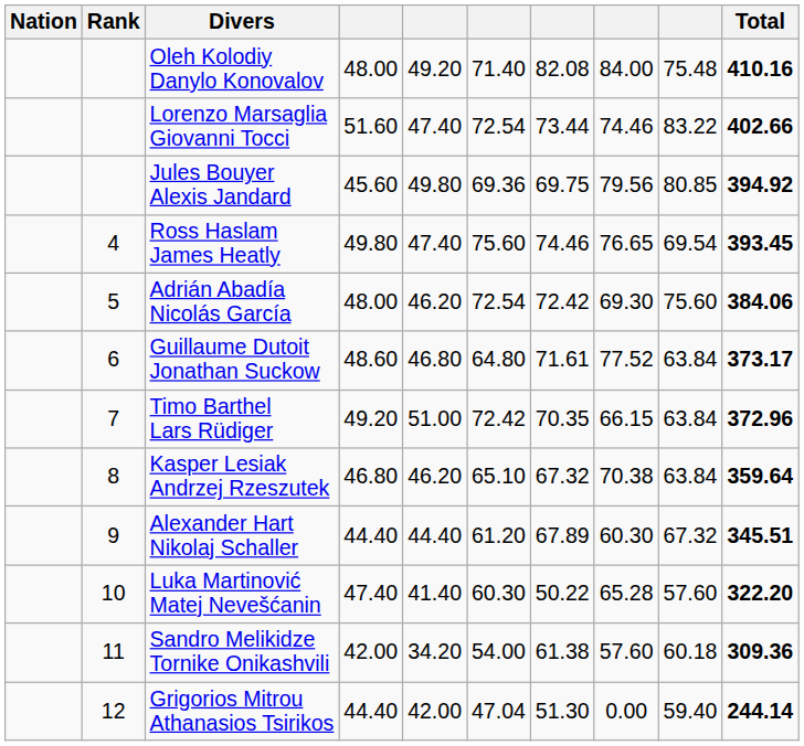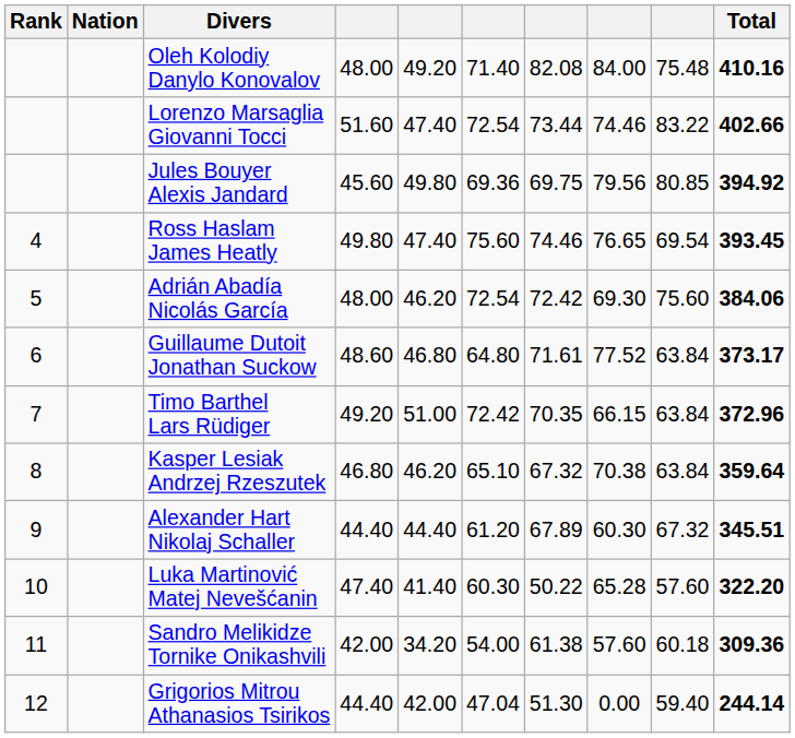 <table class="wikitable sortable" style="text-align:center">
 <tr>
+<th>Rank</th>
 <th>Nation</th>
-<th>Rank</th>
 <th>Divers</th>
 <th></th>
 <th></th>
 <th></th>
 <th></th>
 <th></th>
 <th></th>
 <th>Total</th>
 </tr>
 <tr>
+<td></td>
 <td align=left></td>
-<td></td>
 <td align=left><a href='#'>Oleh Kolodiy</a><br><a href='#'>Danylo Konovalov</a></td>
 <td>48.00</td>
 <td>49.20</td>
 <td>71.40</td>
 <td>82.08</td>
 <td>84.00</td>
 <td>75.48</td>
 <td><strong>410.16</strong></td>
 </tr>
 <tr>
+<td></td>
 <td align=left></td>
-<td></td>
 <td align=left><a href='#'>Lorenzo Marsaglia</a><br><a href='#'>Giovanni Tocci</a></td>
 <td>51.60</td>
 <td>47.40</td>
 <td>72.54</td>
 <td>73.44</td>
 <td>74.46</td>
 <td>83.22</td>
 <td><strong>402.66</strong></td>
 </tr>
 <tr>
+<td></td>
 <td align=left></td>
-<td></td>
 <td align=left><a href='#'>Jules Bouyer</a><br><a href='#'>Alexis Jandard</a></td>
 <td>45.60</td>
 <td>49.80</td>
 <td>69.36</td>
 <td>69.75</td>
 <td>79.56</td>
 <td>80.85</td>
 <td><strong>394.92</strong></td>
 </tr>
 <tr>
+<td>4</td>
 <td align=left></td>
-<td>4</td>
 <td align=left><a href='#'>Ross Haslam</a><br><a href='#'>James Heatly</a></td>
 <td>49.80</td>
 <td>47.40</td>
 <td>75.60</td>
 <td>74.46</td>
 <td>76.65</td>
 <td>69.54</td>
 <td><strong>393.45</strong></td>
 </tr>
 <tr>
+<td>5</td>
 <td align=left></td>
-<td>5</td>
 <td align=left><a href='#'>Adrián Abadía</a><br><a href='#'>Nicolás García</a></td>
 <td>48.00</td>
 <td>46.20</td>
 <td>72.54</td>
 <td>72.42</td>
 <td>69.30</td>
 <td>75.60</td>
 <td><strong>384.06</strong></td>
 </tr>
 <tr>
+<td>6</td>
 <td align=left></td>
-<td>6</td>
 <td align=left><a href='#'>Guillaume Dutoit</a><br><a href='#'>Jonathan Suckow</a></td>
 <td>48.60</td>
 <td>46.80</td>
 <td>64.80</td>
 <td>71.61</td>
 <td>77.52</td>
 <td>63.84</td>
 <td><strong>373.17</strong></td>
 </tr>
 <tr>
+<td>7</td>
 <td align=left></td>
-<td>7</td>
 <td align=left><a href='#'>Timo Barthel</a><br><a href='#'>Lars Rüdiger</a></td>
 <td>49.20</td>
 <td>51.00</td>
 <td>72.42</td>
 <td>70.35</td>
 <td>66.15</td>
 <td>63.84</td>
 <td><strong>372.96</strong></td>
 </tr>
 <tr>
+<td>8</td>
 <td align=left></td>
-<td>8</td>
 <td align=left><a href='#'>Kasper Lesiak</a><br><a href='#'>Andrzej Rzeszutek</a></td>
 <td>46.80</td>
 <td>46.20</td>
 <td>65.10</td>
 <td>67.32</td>
 <td>70.38</td>
 <td>63.84</td>
 <td><strong>359.64</strong></td>
 </tr>
 <tr>
+<td>9</td>
 <td align=left></td>
-<td>9</td>
 <td align=left><a href='#'>Alexander Hart</a><br><a href='#'>Nikolaj Schaller</a></td>
 <td>44.40</td>
 <td>44.40</td>
 <td>61.20</td>
 <td>67.89</td>
 <td>60.30</td>
 <td>67.32</td>
 <td><strong>345.51</strong></td>
 </tr>
 <tr>
+<td>10</td>
 <td align=left></td>
-<td>10</td>
 <td align=left><a href='#'>Luka Martinović</a><br><a href='#'>Matej Nevešćanin</a></td>
 <td>47.40</td>
 <td>41.40</td>
 <td>60.30</td>
 <td>50.22</td>
 <td>65.28</td>
 <td>57.60</td>
 <td><strong>322.20</strong></td>
 </tr>
 <tr>
+<td>11</td>
 <td align=left></td>
-<td>11</td>
 <td align=left><a href='#'>Sandro Melikidze</a><br><a href='#'>Tornike Onikashvili</a></td>
 <td>42.00</td>
 <td>34.20</td>
 <td>54.00</td>
 <td>61.38</td>
 <td>57.60</td>
 <td>60.18</td>
 <td><strong>309.36</strong></td>
 </tr>
 <tr>
+<td>12</td>
 <td align=left></td>
-<td>12</td>
 <td align=left><a href='#'>Grigorios Mitrou</a><br><a href='#'>Athanasios Tsirikos</a></td>
 <td>44.40</td>
 <td>42.00</td>
 <td>47.04</td>
 <td>51.30</td>
 <td>0.00</td>
 <td>59.40</td>
 <td><strong>244.14</strong></td>
 </tr>
 </table>
